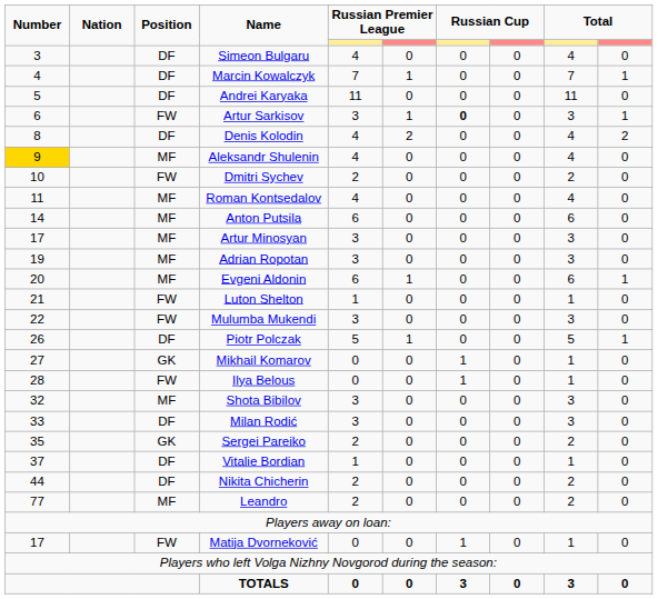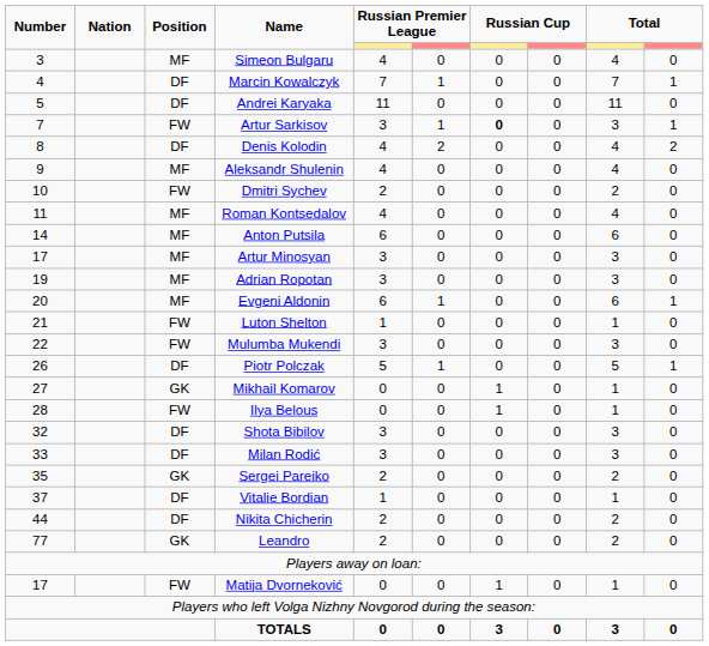 <table class="wikitable" style="font-size: 100%; text-align: center;">
 <tr>
 <td rowspan=2 width="10%" align=center><strong>Number</strong></td>
 <td rowspan=2 width="10%" align=center><strong>Nation</strong></td>
 <td rowspan=2 width="10%" align=center><strong>Position</strong></td>
 <td rowspan=2 width="20%" align=center><strong>Name</strong></td>
 <td colspan=2 align=center><strong>Russian Premier League</strong></td>
 <td colspan=2 align=center><strong>Russian Cup</strong></td>
 <td colspan=2 align=center><strong>Total</strong></td>
 </tr>
 <tr>
 <th width=60 style="background: #FFEE99"></th>
 <th width=60 style="background: #FF8888"></th>
 <th width=60 style="background: #FFEE99"></th>
 <th width=60 style="background: #FF8888"></th>
 <th width=60 style="background: #FFEE99"></th>
 <th width=60 style="background: #FF8888"></th>
 </tr>
 <tr>
 <td>3</td>
 <td></td>
-<td>DF</td>
+<td>MF</td>
 <td><a href='#'>Simeon Bulgaru</a></td>
 <td>4</td>
 <td>0</td>
 <td>0</td>
 <td>0</td>
 <td>4</td>
 <td>0</td>
 </tr>
 <tr>
 <td>4</td>
 <td></td>
 <td>DF</td>
 <td><a href='#'>Marcin Kowalczyk</a></td>
 <td>7</td>
 <td>1</td>
 <td>0</td>
 <td>0</td>
 <td>7</td>
 <td>1</td>
 </tr>
 <tr>
 <td>5</td>
 <td></td>
 <td>DF</td>
 <td><a href='#'>Andrei Karyaka</a></td>
 <td>11</td>
 <td>0</td>
 <td>0</td>
 <td>0</td>
 <td>11</td>
 <td>0</td>
 </tr>
 <tr>
-<td>6</td>
+<td>7</td>
 <td></td>
 <td>FW</td>
 <td><a href='#'>Artur Sarkisov</a></td>
 <td>3</td>
 <td>1</td>
 <td><strong>0</strong></td>
 <td>0</td>
 <td>3</td>
 <td>1</td>
 </tr>
 <tr>
 <td>8</td>
 <td></td>
 <td>DF</td>
 <td><a href='#'>Denis Kolodin</a></td>
 <td>4</td>
 <td>2</td>
 <td>0</td>
 <td>0</td>
 <td>4</td>
 <td>2</td>
 </tr>
 <tr>
-<td style="background: gold;">9</td>
+<td>9</td>
 <td></td>
 <td>MF</td>
 <td><a href='#'>Aleksandr Shulenin</a></td>
 <td>4</td>
 <td>0</td>
 <td>0</td>
 <td>0</td>
 <td>4</td>
 <td>0</td>
 </tr>
 <tr>
 <td>10</td>
 <td></td>
 <td>FW</td>
 <td><a href='#'>Dmitri Sychev</a></td>
 <td>2</td>
 <td>0</td>
 <td>0</td>
 <td>0</td>
 <td>2</td>
 <td>0</td>
 </tr>
 <tr>
 <td>11</td>
 <td></td>
 <td>MF</td>
 <td><a href='#'>Roman Kontsedalov</a></td>
 <td>4</td>
 <td>0</td>
 <td>0</td>
 <td>0</td>
 <td>4</td>
 <td>0</td>
 </tr>
 <tr>
 <td>14</td>
 <td></td>
 <td>MF</td>
 <td><a href='#'>Anton Putsila</a></td>
 <td>6</td>
 <td>0</td>
 <td>0</td>
 <td>0</td>
 <td>6</td>
 <td>0</td>
 </tr>
 <tr>
 <td>17</td>
 <td></td>
 <td>MF</td>
 <td><a href='#'>Artur Minosyan</a></td>
 <td>3</td>
 <td>0</td>
 <td>0</td>
 <td>0</td>
 <td>3</td>
 <td>0</td>
 </tr>
 <tr>
 <td>19</td>
 <td></td>
 <td>MF</td>
 <td><a href='#'>Adrian Ropotan</a></td>
 <td>3</td>
 <td>0</td>
 <td>0</td>
 <td>0</td>
 <td>3</td>
 <td>0</td>
 </tr>
 <tr>
 <td>20</td>
 <td></td>
 <td>MF</td>
 <td><a href='#'>Evgeni Aldonin</a></td>
 <td>6</td>
 <td>1</td>
 <td>0</td>
 <td>0</td>
 <td>6</td>
 <td>1</td>
 </tr>
 <tr>
 <td>21</td>
 <td></td>
 <td>FW</td>
 <td><a href='#'>Luton Shelton</a></td>
 <td>1</td>
 <td>0</td>
 <td>0</td>
 <td>0</td>
 <td>1</td>
 <td>0</td>
 </tr>
 <tr>
 <td>22</td>
 <td></td>
 <td>FW</td>
 <td><a href='#'>Mulumba Mukendi</a></td>
 <td>3</td>
 <td>0</td>
 <td>0</td>
 <td>0</td>
 <td>3</td>
 <td>0</td>
 </tr>
 <tr>
 <td>26</td>
 <td></td>
 <td>DF</td>
 <td><a href='#'>Piotr Polczak</a></td>
 <td>5</td>
 <td>1</td>
 <td>0</td>
 <td>0</td>
 <td>5</td>
 <td>1</td>
 </tr>
 <tr>
 <td>27</td>
 <td></td>
 <td>GK</td>
 <td><a href='#'>Mikhail Komarov</a></td>
 <td>0</td>
 <td>0</td>
 <td>1</td>
 <td>0</td>
 <td>1</td>
 <td>0</td>
 </tr>
 <tr>
 <td>28</td>
 <td></td>
 <td>FW</td>
 <td><a href='#'>Ilya Belous</a></td>
 <td>0</td>
 <td>0</td>
 <td>1</td>
 <td>0</td>
 <td>1</td>
 <td>0</td>
 </tr>
 <tr>
 <td>32</td>
 <td></td>
-<td>MF</td>
+<td>DF</td>
 <td><a href='#'>Shota Bibilov</a></td>
 <td>3</td>
 <td>0</td>
 <td>0</td>
 <td>0</td>
 <td>3</td>
 <td>0</td>
 </tr>
 <tr>
 <td>33</td>
 <td></td>
 <td>DF</td>
 <td><a href='#'>Milan Rodić</a></td>
 <td>3</td>
 <td>0</td>
 <td>0</td>
 <td>0</td>
 <td>3</td>
 <td>0</td>
 </tr>
 <tr>
 <td>35</td>
 <td></td>
 <td>GK</td>
 <td><a href='#'>Sergei Pareiko</a></td>
 <td>2</td>
 <td>0</td>
 <td>0</td>
 <td>0</td>
 <td>2</td>
 <td>0</td>
 </tr>
 <tr>
 <td>37</td>
 <td></td>
 <td>DF</td>
 <td><a href='#'>Vitalie Bordian</a></td>
 <td>1</td>
 <td>0</td>
 <td>0</td>
 <td>0</td>
 <td>1</td>
 <td>0</td>
 </tr>
 <tr>
 <td>44</td>
 <td></td>
 <td>DF</td>
 <td><a href='#'>Nikita Chicherin</a></td>
 <td>2</td>
 <td>0</td>
 <td>0</td>
 <td>0</td>
 <td>2</td>
 <td>0</td>
 </tr>
 <tr>
 <td>77</td>
 <td></td>
-<td>MF</td>
+<td>GK</td>
 <td><a href='#'>Leandro</a></td>
 <td>2</td>
 <td>0</td>
 <td>0</td>
 <td>0</td>
 <td>2</td>
 <td>0</td>
 </tr>
 <tr>
 <td colspan=14><em>Players away on loan:</em></td>
 </tr>
 <tr>
 <td>17</td>
 <td></td>
 <td>FW</td>
 <td><a href='#'>Matija Dvorneković</a></td>
 <td>0</td>
 <td>0</td>
 <td>1</td>
 <td>0</td>
 <td>1</td>
 <td>0</td>
 </tr>
 <tr>
 <td colspan=14><em>Players who left Volga Nizhny Novgorod during the season:</em></td>
 </tr>
 <tr>
 <td colspan=3></td>
 <td><strong>TOTALS</strong></td>
 <td><strong>0</strong></td>
 <td><strong>0</strong></td>
 <td><strong>3</strong></td>
 <td><strong>0</strong></td>
 <td><strong>3</strong></td>
 <td><strong>0</strong></td>
 </tr>
 </table>
